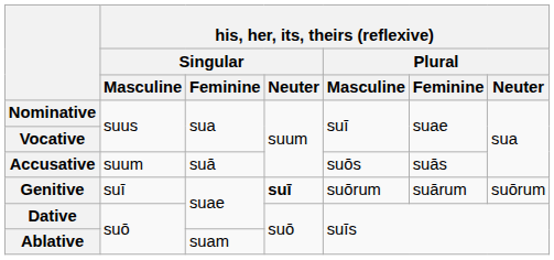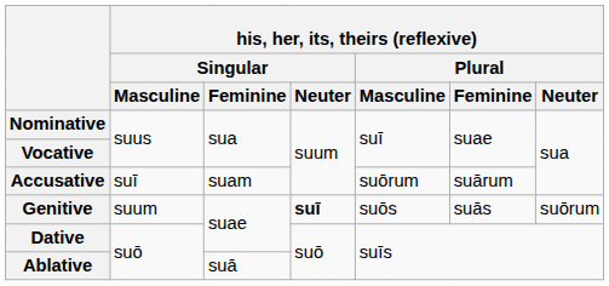 <table class="wikitable">
 <tr>
 <th rowspan="3"></th>
 <th colspan="6"><br> his, her, its, theirs (reflexive)</th>
 </tr>
 <tr>
 <th colspan="3">Singular</th>
 <th colspan="3">Plural</th>
 </tr>
 <tr>
 <th>Masculine</th>
 <th>Feminine</th>
 <th>Neuter</th>
 <th>Masculine</th>
 <th>Feminine</th>
 <th>Neuter</th>
 </tr>
 <tr>
 <th>Nominative</th>
 <td rowspan="2">suus</td>
 <td rowspan="2">sua</td>
 <td rowspan="3">suum</td>
 <td rowspan="2">suī</td>
 <td rowspan="2">suae</td>
 <td rowspan="3">sua</td>
 </tr>
 <tr>
 <th>Vocative</th>
 </tr>
 <tr>
 <th>Accusative</th>
-<td>suum</td>
-<td>suā</td>
-<td>suōs</td>
-<td>suās</td>
+<td>suī</td>
+<td>suam</td>
+<td>suōrum</td>
+<td>suārum</td>
 </tr>
 <tr>
 <th>Genitive</th>
-<td>suī</td>
+<td>suum</td>
 <td rowspan="2">suae</td>
 <td><strong>suī</strong></td>
-<td>suōrum</td>
-<td>suārum</td>
+<td>suōs</td>
+<td>suās</td>
 <td>suōrum</td>
 </tr>
 <tr>
 <th>Dative</th>
 <td rowspan="2">suō</td>
 <td rowspan="2">suō</td>
 <td rowspan="2" colspan="3">suīs</td>
 </tr>
 <tr>
 <th>Ablative</th>
-<td>suam</td>
+<td>suā</td>
 </tr>
 </table>
